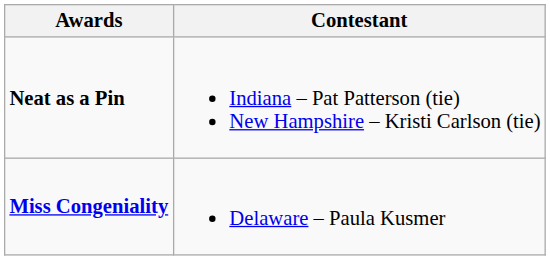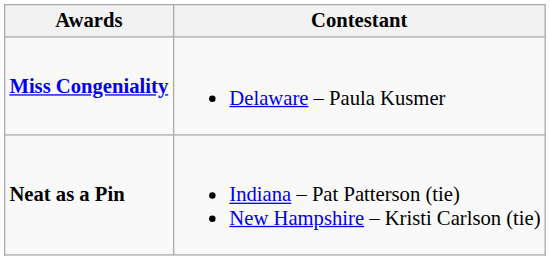 <table class="wikitable">
 <tr>
 <th>Awards</th>
 <th>Contestant</th>
 </tr>
 <tr>
+<td><strong><a href='#'>Miss Congeniality</a></strong></td>
+<td><br><ul><li> <a href='#'>Delaware</a> – Paula Kusmer</li></ul></td>
+</tr>
+<tr>
 <td><strong>Neat as a Pin</strong></td>
 <td><br><ul><li> <a href='#'>Indiana</a> – Pat Patterson (tie)</li><li> <a href='#'>New Hampshire</a> – Kristi Carlson (tie)</li></ul></td>
 </tr>
-<tr>
-<td><strong><a href='#'>Miss Congeniality</a></strong></td>
-<td><br><ul><li> <a href='#'>Delaware</a> – Paula Kusmer</li></ul></td>
-</tr>
 </table>
